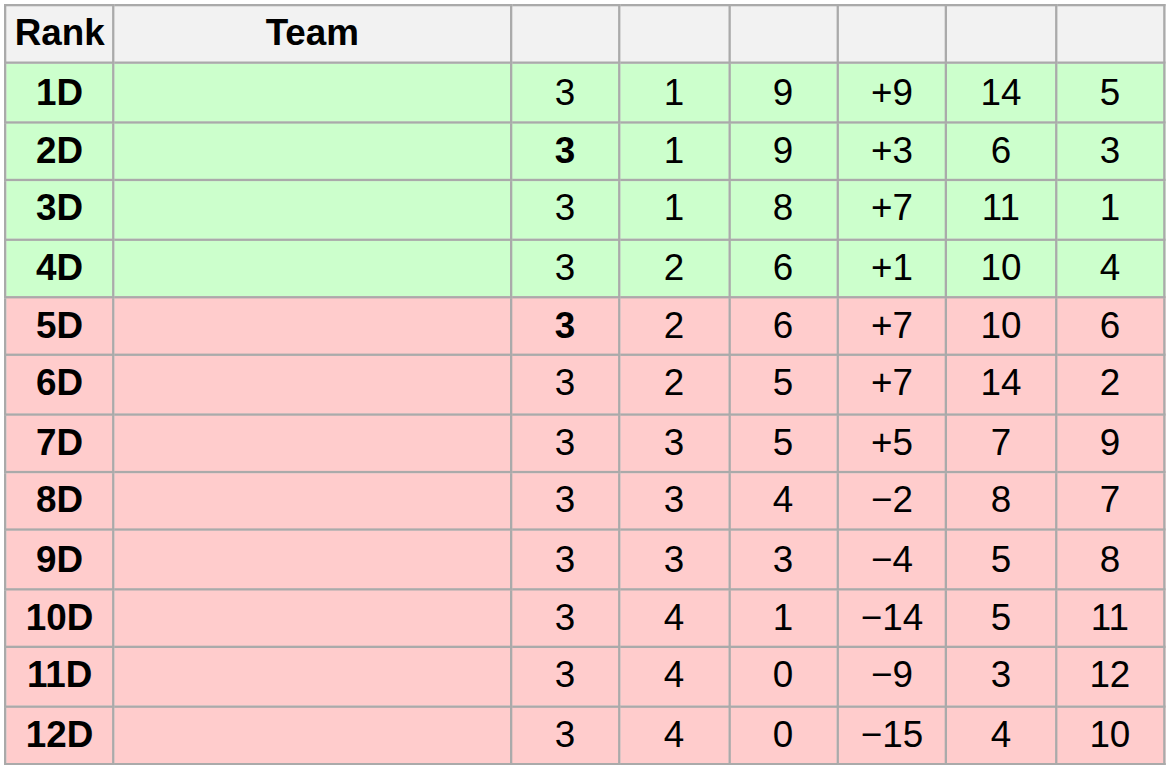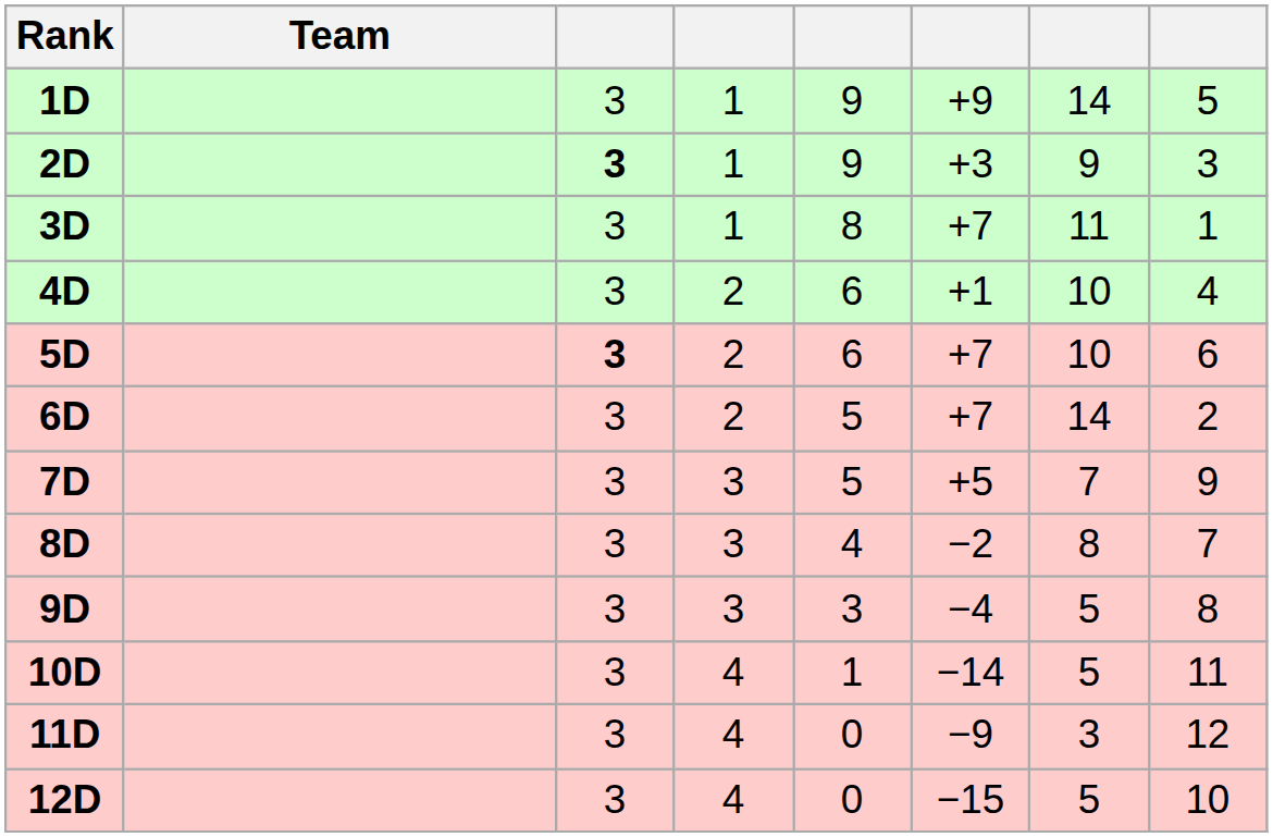 <table class="wikitable" style="text-align:center;">
 <tr>
 <th width=40>Rank</th>
 <th width=165>Team</th>
 <th width=40></th>
 <th width=40></th>
 <th width=40></th>
 <th width=40></th>
 <th width=40></th>
 <th width=40></th>
 </tr>
 <tr bgcolor="ccffcc">
 <td><strong>1D</strong></td>
 <td style="text-align:left;"></td>
 <td>3</td>
 <td>1</td>
 <td>9</td>
 <td>+9</td>
 <td>14</td>
 <td>5</td>
 </tr>
 <tr bgcolor="ccffcc">
 <td><strong>2D</strong></td>
 <td style="text-align:left;"></td>
 <td><strong>3</strong></td>
 <td>1</td>
 <td>9</td>
 <td>+3</td>
-<td>6</td>
+<td>9</td>
 <td>3</td>
 </tr>
 <tr bgcolor="ccffcc">
 <td><strong>3D</strong></td>
 <td style="text-align:left;"></td>
 <td>3</td>
 <td>1</td>
 <td>8</td>
 <td>+7</td>
 <td>11</td>
 <td>1</td>
 </tr>
 <tr bgcolor="ccffcc">
 <td><strong>4D</strong></td>
 <td style="text-align:left;"></td>
 <td>3</td>
 <td>2</td>
 <td>6</td>
 <td>+1</td>
 <td>10</td>
 <td>4</td>
 </tr>
 <tr bgcolor="ffcccc">
 <td><strong>5D</strong></td>
 <td style="text-align:left;"></td>
 <td><strong>3</strong></td>
 <td>2</td>
 <td>6</td>
 <td>+7</td>
 <td>10</td>
 <td>6</td>
 </tr>
 <tr bgcolor="ffcccc">
 <td><strong>6D</strong></td>
 <td style="text-align:left;"></td>
 <td>3</td>
 <td>2</td>
 <td>5</td>
 <td>+7</td>
 <td>14</td>
 <td>2</td>
 </tr>
 <tr bgcolor="ffcccc">
 <td><strong>7D</strong></td>
 <td style="text-align:left;"></td>
 <td>3</td>
 <td>3</td>
 <td>5</td>
 <td>+5</td>
 <td>7</td>
 <td>9</td>
 </tr>
 <tr bgcolor="ffcccc">
 <td><strong>8D</strong></td>
 <td style="text-align:left;"></td>
 <td>3</td>
 <td>3</td>
 <td>4</td>
 <td>−2</td>
 <td>8</td>
 <td>7</td>
 </tr>
 <tr bgcolor="ffcccc">
 <td><strong>9D</strong></td>
 <td style="text-align:left;"></td>
 <td>3</td>
 <td>3</td>
 <td>3</td>
 <td>−4</td>
 <td>5</td>
 <td>8</td>
 </tr>
 <tr bgcolor="ffcccc">
 <td><strong>10D</strong></td>
 <td style="text-align:left;"></td>
 <td>3</td>
 <td>4</td>
 <td>1</td>
 <td>−14</td>
 <td>5</td>
 <td>11</td>
 </tr>
 <tr bgcolor="ffcccc">
 <td><strong>11D</strong></td>
 <td style="text-align:left;"></td>
 <td>3</td>
 <td>4</td>
 <td>0</td>
 <td>−9</td>
 <td>3</td>
 <td>12</td>
 </tr>
 <tr bgcolor="ffcccc">
 <td><strong>12D</strong></td>
 <td style="text-align:left;"></td>
 <td>3</td>
 <td>4</td>
 <td>0</td>
 <td>−15</td>
-<td>4</td>
+<td>5</td>
 <td>10</td>
 </tr>
 <tr>
 </tr>
 </table>
